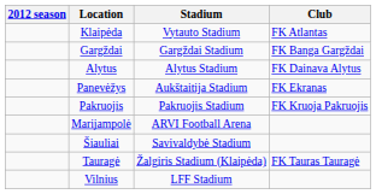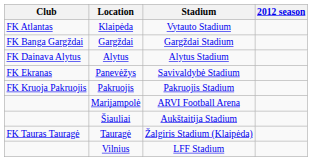 <table class="wikitable sortable" style="text-align:center;">
 <tr>
-<th><a href='#'>2012 season</a></th>
+<th>Club</th>
 <th>Location</th>
 <th>Stadium</th>
-<th>Club</th>
+<th><a href='#'>2012 season</a></th>
 </tr>
 <tr>
-<td></td>
+<td style="text-align:left;"><a href='#'>FK Atlantas</a></td>
 <td><a href='#'>Klaipėda</a></td>
 <td><a href='#'>Vytauto Stadium</a></td>
-<td style="text-align:left;"><a href='#'>FK Atlantas</a></td>
+<td></td>
 </tr>
 <tr>
-<td></td>
+<td style="text-align:left;"><a href='#'>FK Banga Gargždai</a></td>
 <td><a href='#'>Gargždai</a></td>
 <td><a href='#'>Gargždai Stadium</a></td>
-<td style="text-align:left;"><a href='#'>FK Banga Gargždai</a></td>
+<td></td>
 </tr>
 <tr>
-<td></td>
+<td style="text-align:left;"><a href='#'>FK Dainava Alytus</a></td>
 <td><a href='#'>Alytus</a></td>
 <td><a href='#'>Alytus Stadium</a></td>
-<td style="text-align:left;"><a href='#'>FK Dainava Alytus</a></td>
+<td></td>
 </tr>
 <tr>
+<td style="text-align:left;"><a href='#'>FK Ekranas</a></td>
+<td><a href='#'>Panevėžys</a></td>
+<td><a href='#'>Savivaldybė Stadium</a></td>
 <td></td>
-<td><a href='#'>Panevėžys</a></td>
-<td><a href='#'>Aukštaitija Stadium</a></td>
-<td style="text-align:left;"><a href='#'>FK Ekranas</a></td>
 </tr>
 <tr>
-<td></td>
+<td style="text-align:left;"><a href='#'>FK Kruoja Pakruojis</a></td>
 <td><a href='#'>Pakruojis</a></td>
 <td><a href='#'>Pakruojis Stadium</a></td>
-<td style="text-align:left;"><a href='#'>FK Kruoja Pakruojis</a></td>
+<td></td>
 </tr>
 <tr>
-<td></td>
+<td style="text-align:left;"></td>
 <td><a href='#'>Marijampolė</a></td>
 <td><a href='#'>ARVI Football Arena</a></td>
-<td style="text-align:left;"></td>
+<td></td>
 </tr>
 <tr>
+<td style="text-align:left;"></td>
+<td><a href='#'>Šiauliai</a></td>
+<td><a href='#'>Aukštaitija Stadium</a></td>
 <td></td>
-<td><a href='#'>Šiauliai</a></td>
-<td><a href='#'>Savivaldybė Stadium</a></td>
-<td style="text-align:left;"></td>
 </tr>
 <tr>
-<td></td>
+<td style="text-align:left;"><a href='#'>FK Tauras Tauragė</a></td>
 <td><a href='#'>Tauragė</a></td>
 <td><a href='#'>Žalgiris Stadium (Klaipėda)</a></td>
-<td style="text-align:left;"><a href='#'>FK Tauras Tauragė</a></td>
+<td></td>
 </tr>
 <tr>
-<td></td>
+<td style="text-align:left;"></td>
 <td><a href='#'>Vilnius</a></td>
 <td><a href='#'>LFF Stadium</a></td>
-<td style="text-align:left;"></td>
+<td></td>
 </tr>
 </table>
